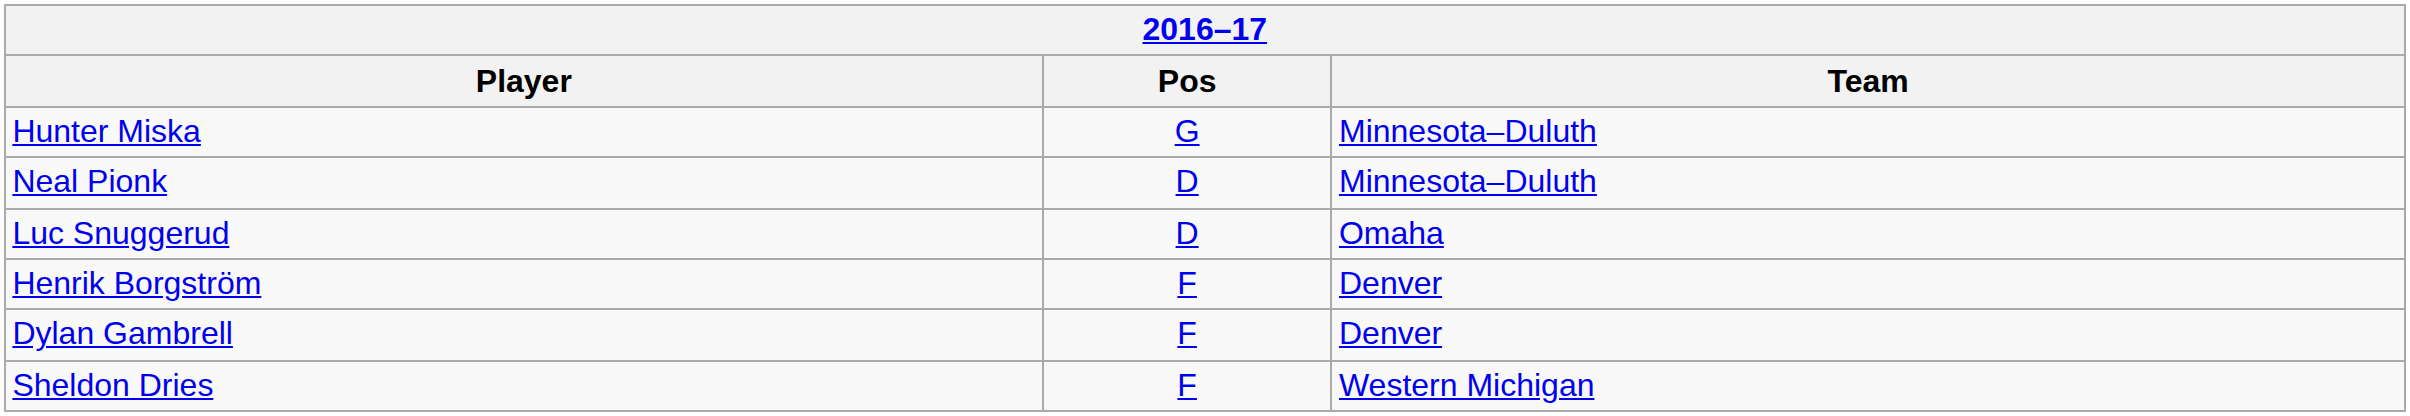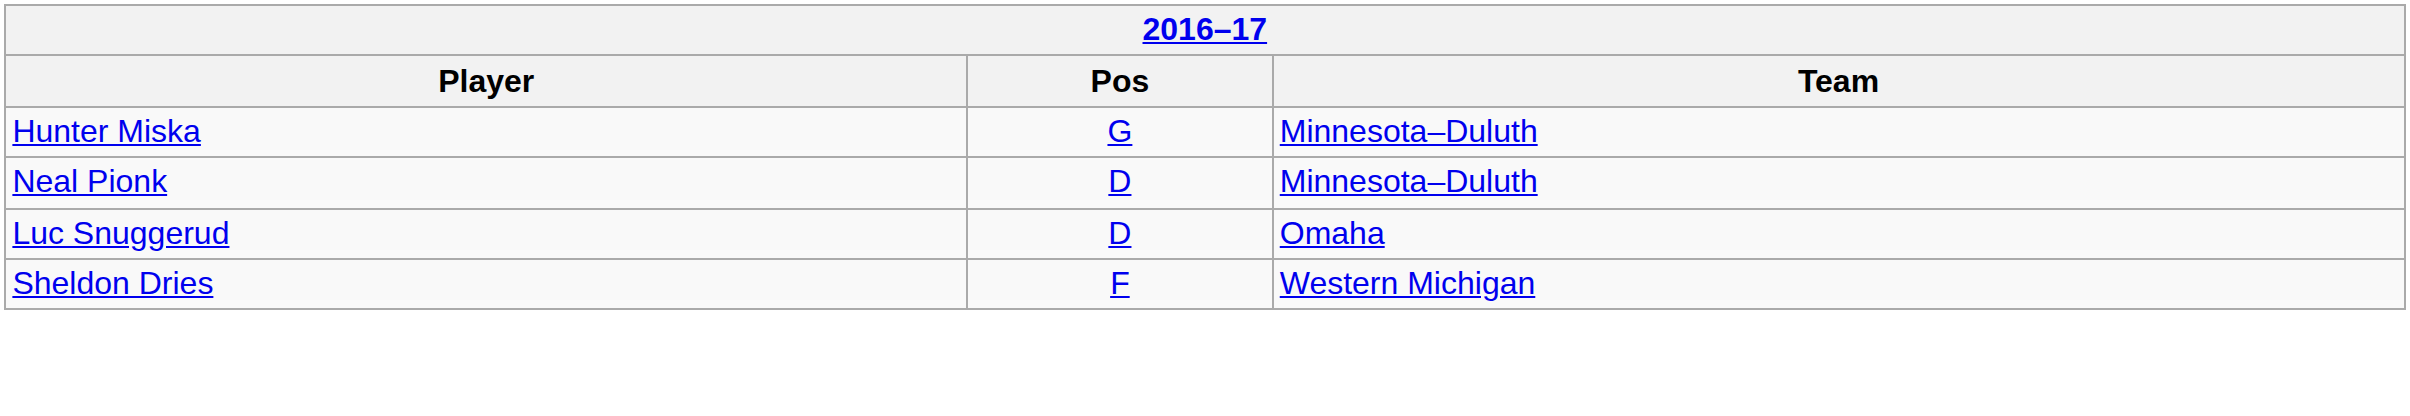 <table class="wikitable" width=95%>
 <tr>
 <th colspan=3><a href='#'>2016–17</a></th>
 </tr>
 <tr>
 <th>Player</th>
 <th>Pos</th>
 <th>Team</th>
 </tr>
 <tr>
 <td><a href='#'>Hunter Miska</a></td>
 <td align=center><a href='#'>G</a></td>
 <td><a href='#'>Minnesota–Duluth</a></td>
 </tr>
 <tr>
 <td><a href='#'>Neal Pionk</a></td>
 <td align=center><a href='#'>D</a></td>
 <td><a href='#'>Minnesota–Duluth</a></td>
 </tr>
 <tr>
 <td><a href='#'>Luc Snuggerud</a></td>
 <td align=center><a href='#'>D</a></td>
 <td><a href='#'>Omaha</a></td>
 </tr>
 <tr>
-<td><a href='#'>Henrik Borgström</a></td>
-<td align=center><a href='#'>F</a></td>
-<td><a href='#'>Denver</a></td>
-</tr>
-<tr>
-<td><a href='#'>Dylan Gambrell</a></td>
-<td align=center><a href='#'>F</a></td>
-<td><a href='#'>Denver</a></td>
-</tr>
-<tr>
 <td><a href='#'>Sheldon Dries</a></td>
 <td align=center><a href='#'>F</a></td>
 <td><a href='#'>Western Michigan</a></td>
 </tr>
 </table>
